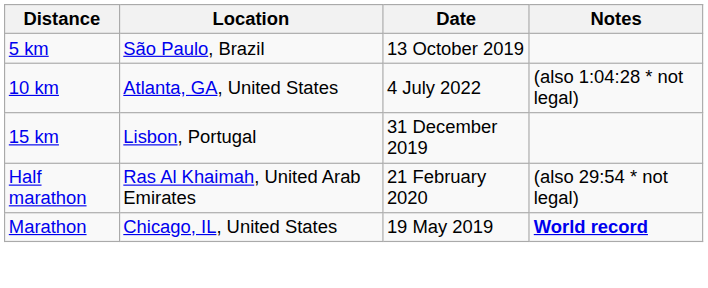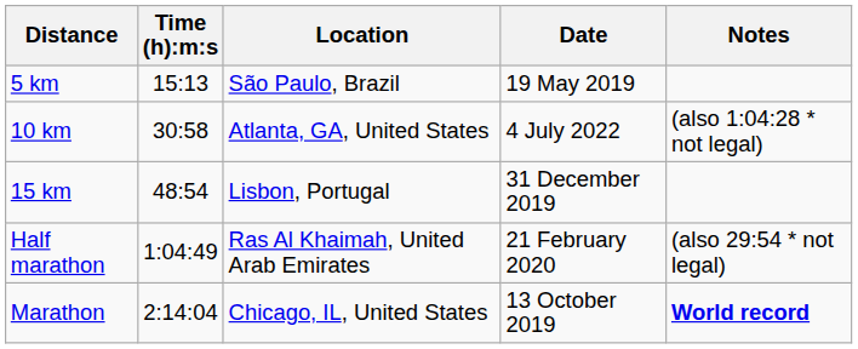 <table class="wikitable">
 <tr>
 <th>Distance</th>
+<th>Time<br>(h):m:s</th>
 <th>Location</th>
 <th>Date</th>
 <th>Notes</th>
 </tr>
 <tr>
 <td><a href='#'>5 km</a></td>
+<td style="text-align:center;">15:13</td>
 <td><a href='#'>São Paulo</a>, Brazil</td>
-<td>13 October 2019</td>
+<td>19 May 2019</td>
 <td></td>
 </tr>
 <tr>
 <td><a href='#'>10 km</a></td>
+<td style="text-align:center;">30:58</td>
 <td><a href='#'>Atlanta, GA</a>, United States</td>
 <td>4 July 2022</td>
 <td>(also 1:04:28 * not legal)</td>
 </tr>
 <tr>
 <td><a href='#'>15 km</a></td>
+<td style="text-align:center;">48:54</td>
 <td><a href='#'>Lisbon</a>, Portugal</td>
 <td>31 December 2019</td>
 <td></td>
 </tr>
 <tr>
 <td><a href='#'>Half marathon</a></td>
+<td style="text-align:center;">1:04:49</td>
 <td><a href='#'>Ras Al Khaimah</a>, United Arab Emirates</td>
 <td>21 February 2020</td>
 <td>(also 29:54 * not legal)</td>
 </tr>
 <tr>
 <td><a href='#'>Marathon</a></td>
+<td style="text-align:center;">2:14:04</td>
 <td><a href='#'>Chicago, IL</a>, United States</td>
-<td>19 May 2019</td>
+<td>13 October 2019</td>
 <td> <strong><a href='#'>World record</a></strong></td>
 </tr>
 </table>
